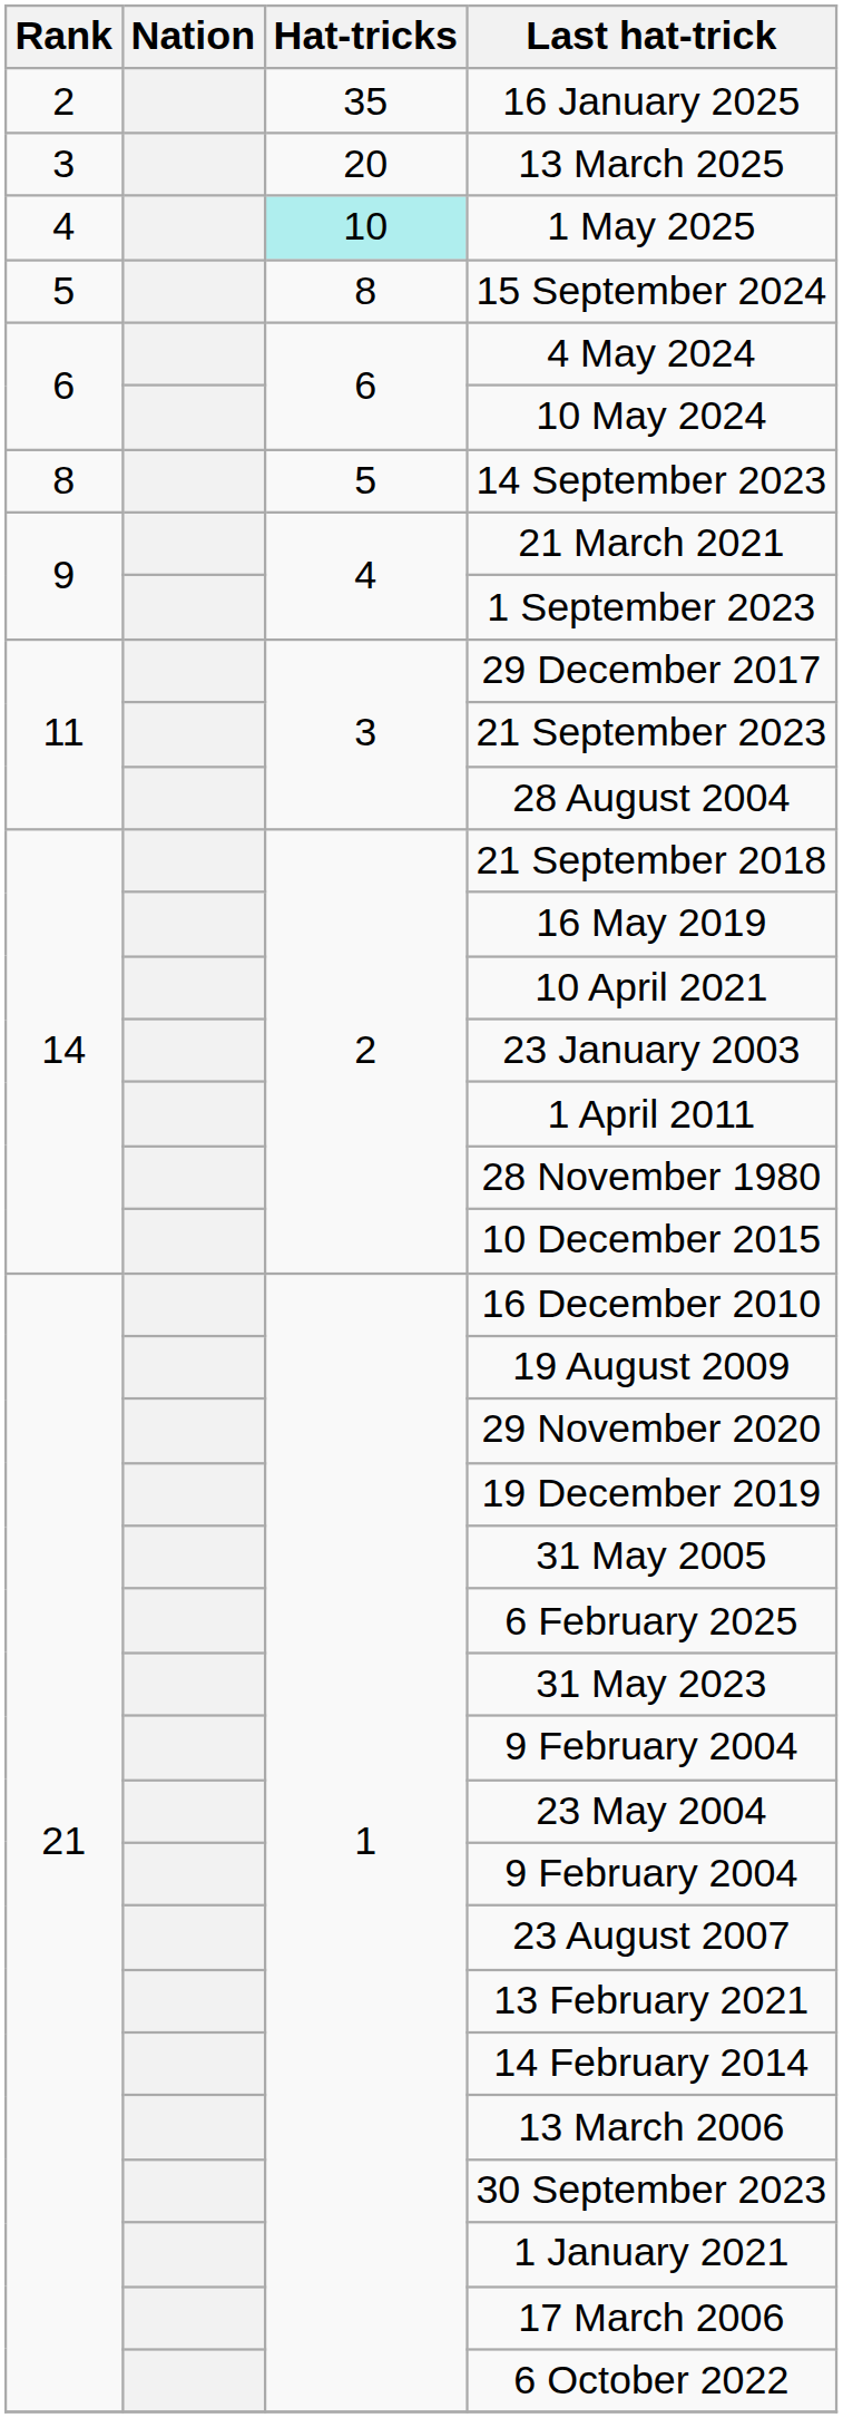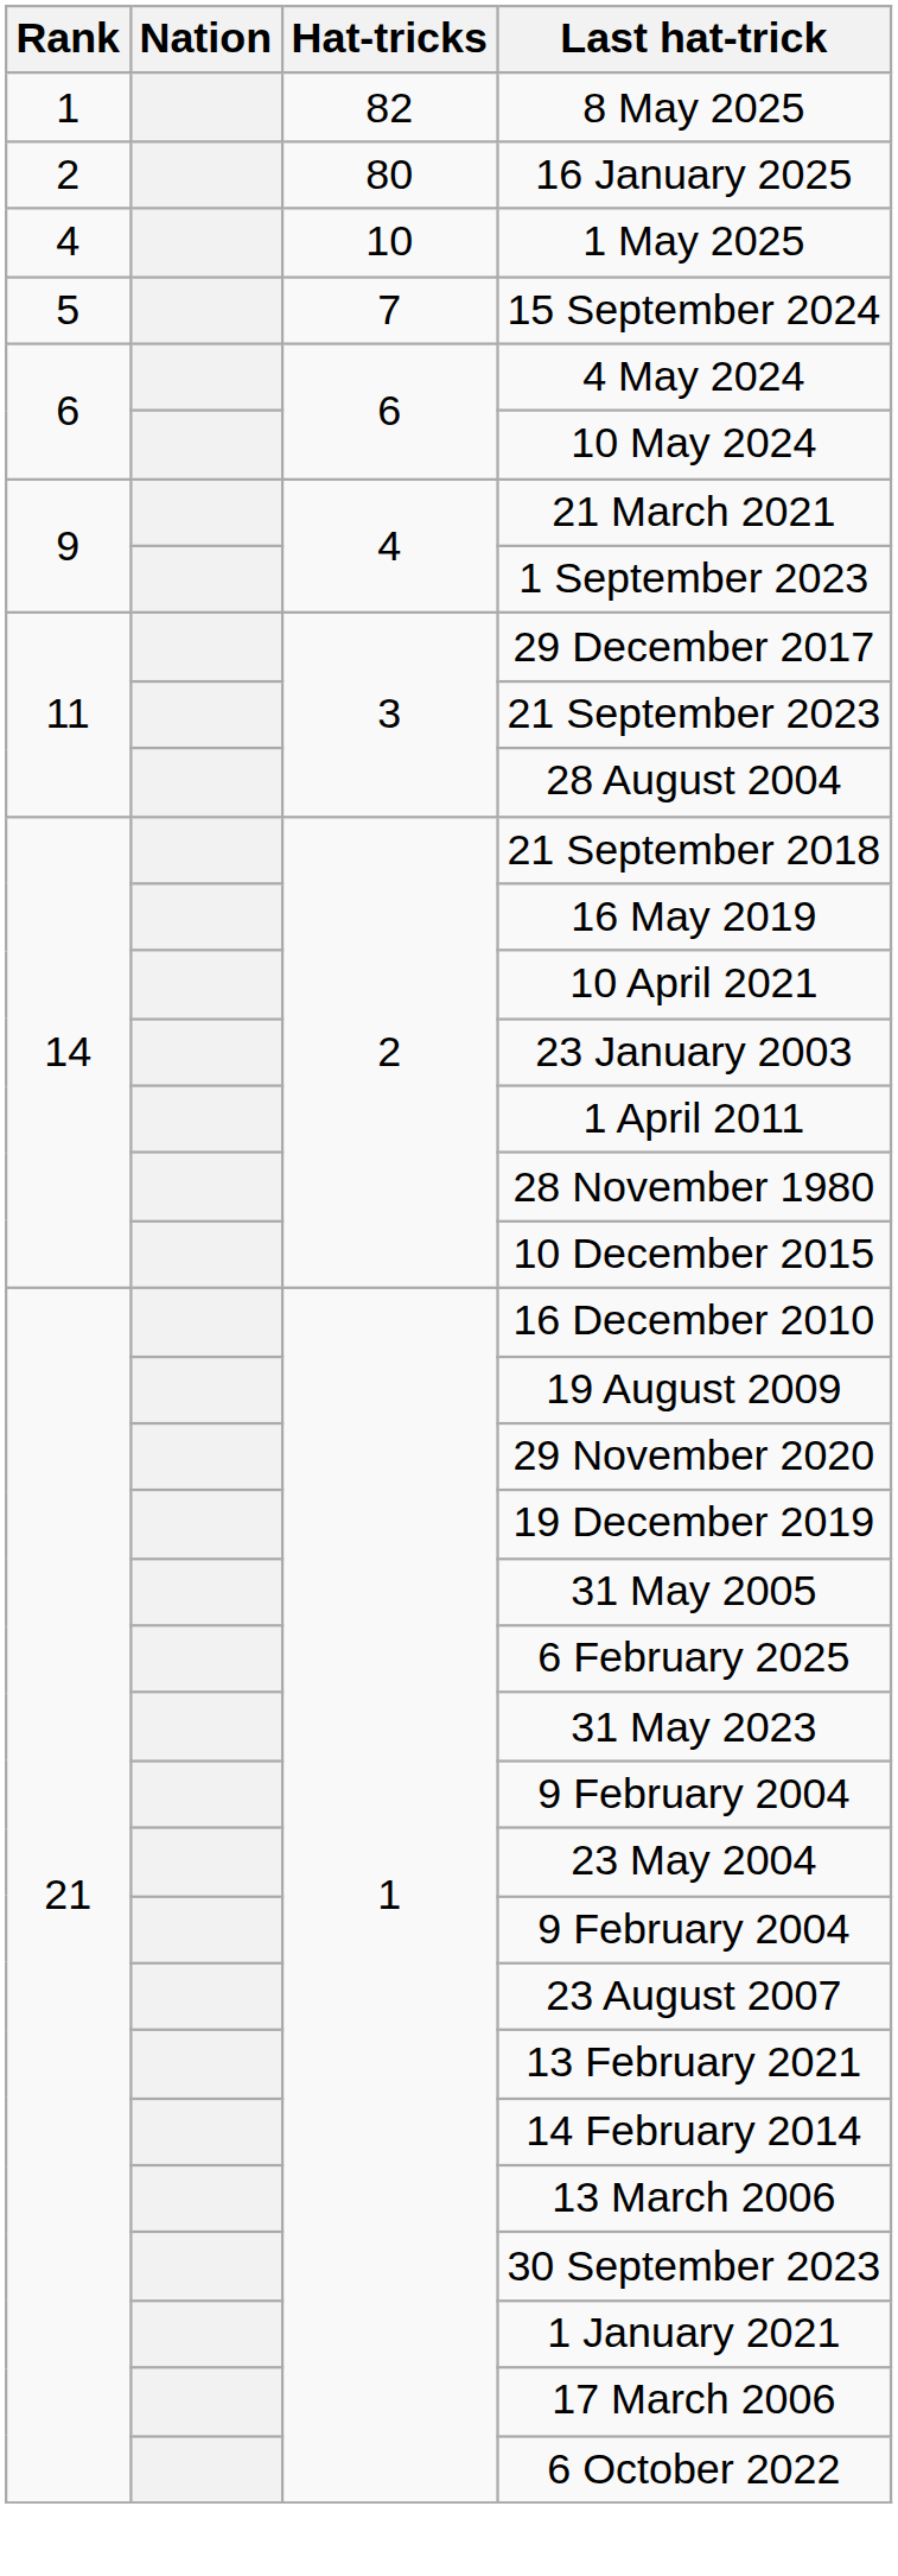 <table class="wikitable sortable plainrowheaders" style="text-align:center">
 <tr>
 <th scope="col">Rank</th>
 <th scope="col">Nation</th>
 <th scope="col">Hat-tricks</th>
 <th scope="col">Last hat-trick</th>
 </tr>
 <tr>
+<td>1</td>
+<th scope="row"></th>
+<td>82</td>
+<td>8 May 2025</td>
+</tr>
+<tr>
 <td>2</td>
 <th scope="row"></th>
-<td>35</td>
+<td>80</td>
 <td>16 January 2025</td>
-</tr>
-<tr>
-<td>3</td>
-<th scope="row"></th>
-<td>20</td>
-<td>13 March 2025</td>
 </tr>
 <tr>
 <td>4</td>
 <th scope="row"></th>
-<td style="background: paleturquoise;">10</td>
+<td>10</td>
 <td>1 May 2025</td>
 </tr>
 <tr>
 <td>5</td>
 <th scope="row"></th>
-<td>8</td>
+<td>7</td>
 <td>15 September 2024</td>
 </tr>
 <tr>
 <td rowspan=2>6</td>
 <th scope="row"></th>
 <td rowspan=2>6</td>
 <td>4 May 2024</td>
 </tr>
 <tr>
 <th scope="row"></th>
 <td>10 May 2024</td>
-</tr>
-<tr>
-<td>8</td>
-<th scope="row"></th>
-<td>5</td>
-<td>14 September 2023</td>
 </tr>
 <tr>
 <td rowspan=2>9</td>
 <th scope="row"></th>
 <td rowspan=2>4</td>
 <td>21 March 2021</td>
 </tr>
 <tr>
 <th scope="row"></th>
 <td>1 September 2023</td>
 </tr>
 <tr>
 <td rowspan="3" style="border-top:1px solid silver">11</td>
 <th scope="row"></th>
 <td rowspan="3">3</td>
 <td>29 December 2017</td>
 </tr>
 <tr>
 <th scope="row"></th>
 <td>21 September 2023</td>
 </tr>
 <tr>
 <th scope="row"></th>
 <td>28 August 2004</td>
 </tr>
 <tr>
 <td rowspan="7" style="border-top:1px solid silver">14</td>
 <th scope="row"></th>
 <td rowspan="7">2</td>
 <td>21 September 2018</td>
 </tr>
 <tr>
 <th scope="row"></th>
 <td>16 May 2019</td>
 </tr>
 <tr>
 <th scope="row"></th>
 <td>10 April 2021</td>
 </tr>
 <tr>
 <th scope="row"></th>
 <td>23 January 2003</td>
 </tr>
 <tr>
 <th scope="row"></th>
 <td>1 April 2011</td>
 </tr>
 <tr>
 <th scope="row"></th>
 <td>28 November 1980</td>
 </tr>
 <tr>
 <th scope="row"></th>
 <td>10 December 2015</td>
 </tr>
 <tr>
 <td rowspan="18" style="border-top:1px solid silver">21</td>
 <th scope="row"></th>
 <td rowspan="18">1</td>
 <td>16 December 2010</td>
 </tr>
 <tr>
 <th scope="row"></th>
 <td>19 August 2009</td>
 </tr>
 <tr>
 <th scope="row"></th>
 <td>29 November 2020</td>
 </tr>
 <tr>
 <th scope="row"></th>
 <td>19 December 2019</td>
 </tr>
 <tr>
 <th scope="row"></th>
 <td>31 May 2005</td>
 </tr>
 <tr>
 <th scope="row"></th>
 <td>6 February 2025</td>
 </tr>
 <tr>
 <th scope="row"></th>
 <td>31 May 2023</td>
 </tr>
 <tr>
 <th scope="row"></th>
 <td>9 February 2004</td>
 </tr>
 <tr>
 <th scope="row"></th>
 <td>23 May 2004</td>
 </tr>
 <tr>
 <th scope="row"></th>
 <td>9 February 2004</td>
 </tr>
 <tr>
 <th scope="row"></th>
 <td>23 August 2007</td>
 </tr>
 <tr>
 <th scope="row"></th>
 <td>13 February 2021</td>
 </tr>
 <tr>
 <th scope="row"></th>
 <td>14 February 2014</td>
 </tr>
 <tr>
 <th scope="row"></th>
 <td>13 March 2006</td>
 </tr>
 <tr>
 <th scope="row"></th>
 <td>30 September 2023</td>
 </tr>
 <tr>
 <th scope="row"></th>
 <td>1 January 2021</td>
 </tr>
 <tr>
 <th scope="row"></th>
 <td>17 March 2006</td>
 </tr>
 <tr>
 <th scope="row"></th>
 <td>6 October 2022</td>
 </tr>
 <tr>
 </tr>
 </table>
